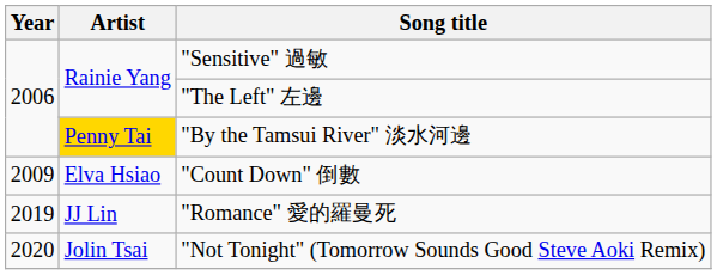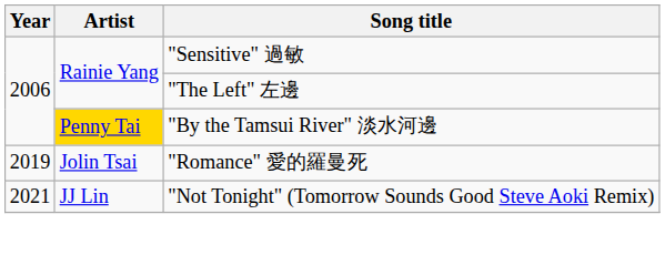 <table class="wikitable sortable">
 <tr>
 <th>Year</th>
 <th>Artist</th>
 <th>Song title</th>
 </tr>
 <tr>
 <td rowspan="3">2006</td>
 <td rowspan="2"><a href='#'>Rainie Yang</a></td>
 <td>"Sensitive" 過敏</td>
 </tr>
 <tr>
 <td>"The Left" 左邊</td>
 </tr>
 <tr>
 <td style="background: gold;"><a href='#'>Penny Tai</a></td>
 <td>"By the Tamsui River" 淡水河邊</td>
 </tr>
 <tr>
-<td>2009</td>
-<td><a href='#'>Elva Hsiao</a></td>
-<td>"Count Down" 倒數</td>
-</tr>
-<tr>
 <td>2019</td>
-<td><a href='#'>JJ Lin</a></td>
+<td><a href='#'>Jolin Tsai</a></td>
 <td>"Romance" 愛的羅曼死</td>
 </tr>
 <tr>
-<td>2020</td>
-<td><a href='#'>Jolin Tsai</a></td>
+<td>2021</td>
+<td><a href='#'>JJ Lin</a></td>
 <td>"Not Tonight" (Tomorrow Sounds Good <a href='#'>Steve Aoki</a> Remix)</td>
 </tr>
 <tr>
 </tr>
 </table>
